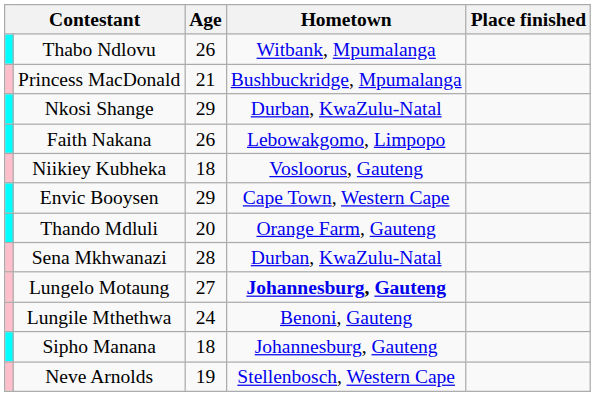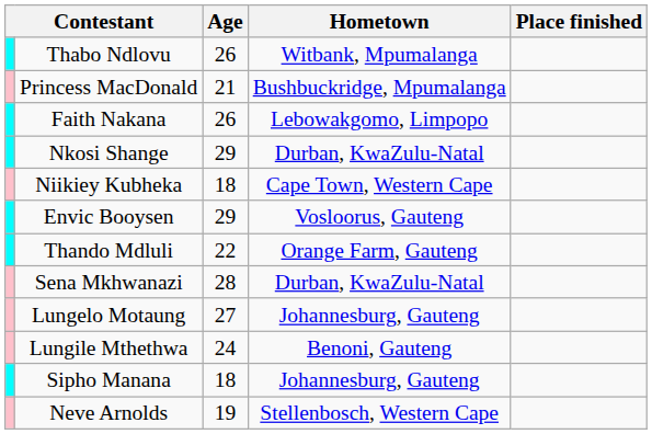 <table class="wikitable sortable" style="text-align:center; line-height:17px; width:50%; white-space:nowrap">
 <tr>
 <th style="width:20%" colspan="2">Contestant</th>
 <th style="width:05%">Age</th>
 <th style="width:18%">Hometown</th>
 <th style="width:05%">Place finished</th>
 </tr>
 <tr>
 <th style="background:cyan;"></th>
 <td>Thabo Ndlovu</td>
 <td>26</td>
 <td><a href='#'>Witbank</a>, <a href='#'>Mpumalanga</a></td>
 <td></td>
 </tr>
 <tr>
 <th style="background:pink;"></th>
 <td>Princess MacDonald</td>
 <td>21</td>
 <td><a href='#'>Bushbuckridge</a>, <a href='#'>Mpumalanga</a></td>
 <td></td>
 </tr>
 <tr>
 <th style="background:cyan;"></th>
+<td>Faith Nakana</td>
+<td>26</td>
+<td><a href='#'>Lebowakgomo</a>, <a href='#'>Limpopo</a></td>
+<td></td>
+</tr>
+<tr>
+<th style="background:cyan;"></th>
 <td>Nkosi Shange</td>
 <td>29</td>
 <td><a href='#'>Durban</a>, <a href='#'>KwaZulu-Natal</a></td>
 <td></td>
 </tr>
 <tr>
-<th style="background:cyan;"></th>
-<td>Faith Nakana</td>
-<td>26</td>
-<td><a href='#'>Lebowakgomo</a>, <a href='#'>Limpopo</a></td>
-<td></td>
-</tr>
-<tr>
 <th style="background:pink;"></th>
 <td>Niikiey Kubheka</td>
 <td>18</td>
-<td><a href='#'>Vosloorus</a>, <a href='#'>Gauteng</a></td>
+<td><a href='#'>Cape Town</a>, <a href='#'>Western Cape</a></td>
 <td></td>
 </tr>
 <tr>
 <th style="background:cyan;"></th>
 <td>Envic Booysen</td>
 <td>29</td>
-<td><a href='#'>Cape Town</a>, <a href='#'>Western Cape</a></td>
+<td><a href='#'>Vosloorus</a>, <a href='#'>Gauteng</a></td>
 <td></td>
 </tr>
 <tr>
 <th style="background:cyan;"></th>
 <td>Thando Mdluli</td>
-<td>20</td>
+<td>22</td>
 <td><a href='#'>Orange Farm</a>, <a href='#'>Gauteng</a></td>
 <td></td>
 </tr>
 <tr>
 <th style="background:pink;"></th>
 <td>Sena Mkhwanazi</td>
 <td>28</td>
 <td><a href='#'>Durban</a>, <a href='#'>KwaZulu-Natal</a></td>
 <td></td>
 </tr>
 <tr>
 <th style="background:pink;"></th>
 <td>Lungelo Motaung</td>
 <td>27</td>
-<td><strong><a href='#'>Johannesburg</a>, <a href='#'>Gauteng</a></strong></td>
+<td><a href='#'>Johannesburg</a>, <a href='#'>Gauteng</a></td>
 <td></td>
 </tr>
 <tr>
 <th style="background:pink;"></th>
 <td>Lungile Mthethwa</td>
 <td>24</td>
 <td><a href='#'>Benoni</a>, <a href='#'>Gauteng</a></td>
 <td></td>
 </tr>
 <tr>
 <th style="background:cyan;"></th>
 <td>Sipho Manana</td>
 <td>18</td>
 <td><a href='#'>Johannesburg</a>, <a href='#'>Gauteng</a></td>
 <td></td>
 </tr>
 <tr>
 <th style="background:pink;"></th>
 <td>Neve Arnolds</td>
 <td>19</td>
 <td><a href='#'>Stellenbosch</a>, <a href='#'>Western Cape</a></td>
 <td></td>
 </tr>
 </table>
